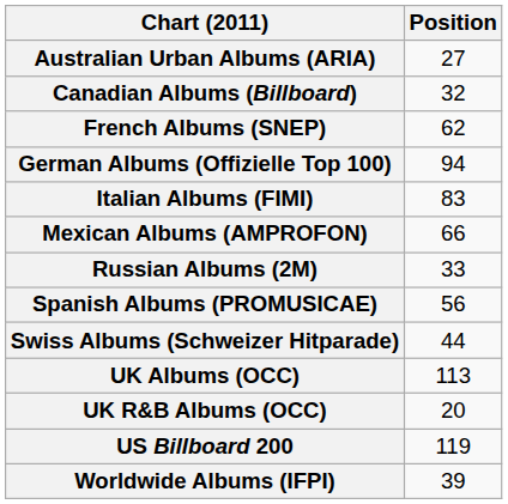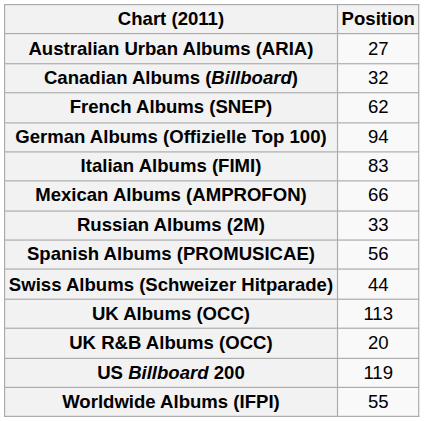 <table class="wikitable plainrowheaders sortable" style="text-align:center;">
 <tr>
 <th scope="col">Chart (2011)</th>
 <th scope="col">Position</th>
 </tr>
 <tr>
 <th scope="row">Australian Urban Albums (ARIA)</th>
 <td>27</td>
 </tr>
 <tr>
 <th scope="row">Canadian Albums (<em>Billboard</em>)</th>
 <td>32</td>
 </tr>
 <tr>
 <th scope="row">French Albums (SNEP)</th>
 <td>62</td>
 </tr>
 <tr>
 <th scope="row">German Albums (Offizielle Top 100)</th>
 <td>94</td>
 </tr>
 <tr>
 <th scope="row">Italian Albums (FIMI)</th>
 <td>83</td>
 </tr>
 <tr>
 <th scope="row">Mexican Albums (AMPROFON)</th>
 <td>66</td>
 </tr>
 <tr>
 <th scope="row">Russian Albums (2M)</th>
 <td>33</td>
 </tr>
 <tr>
 <th scope="row">Spanish Albums (PROMUSICAE)</th>
 <td>56</td>
 </tr>
 <tr>
 <th scope="row">Swiss Albums (Schweizer Hitparade)</th>
 <td>44</td>
 </tr>
 <tr>
 <th scope="row">UK Albums (OCC)</th>
 <td align="center">113</td>
 </tr>
 <tr>
 <th scope="row">UK R&B Albums (OCC)</th>
 <td align="center">20</td>
 </tr>
 <tr>
 <th scope="row">US <em>Billboard</em> 200</th>
 <td>119</td>
 </tr>
 <tr>
 <th scope="row">Worldwide Albums (IFPI)</th>
-<td>39</td>
+<td>55</td>
 </tr>
 </table>
